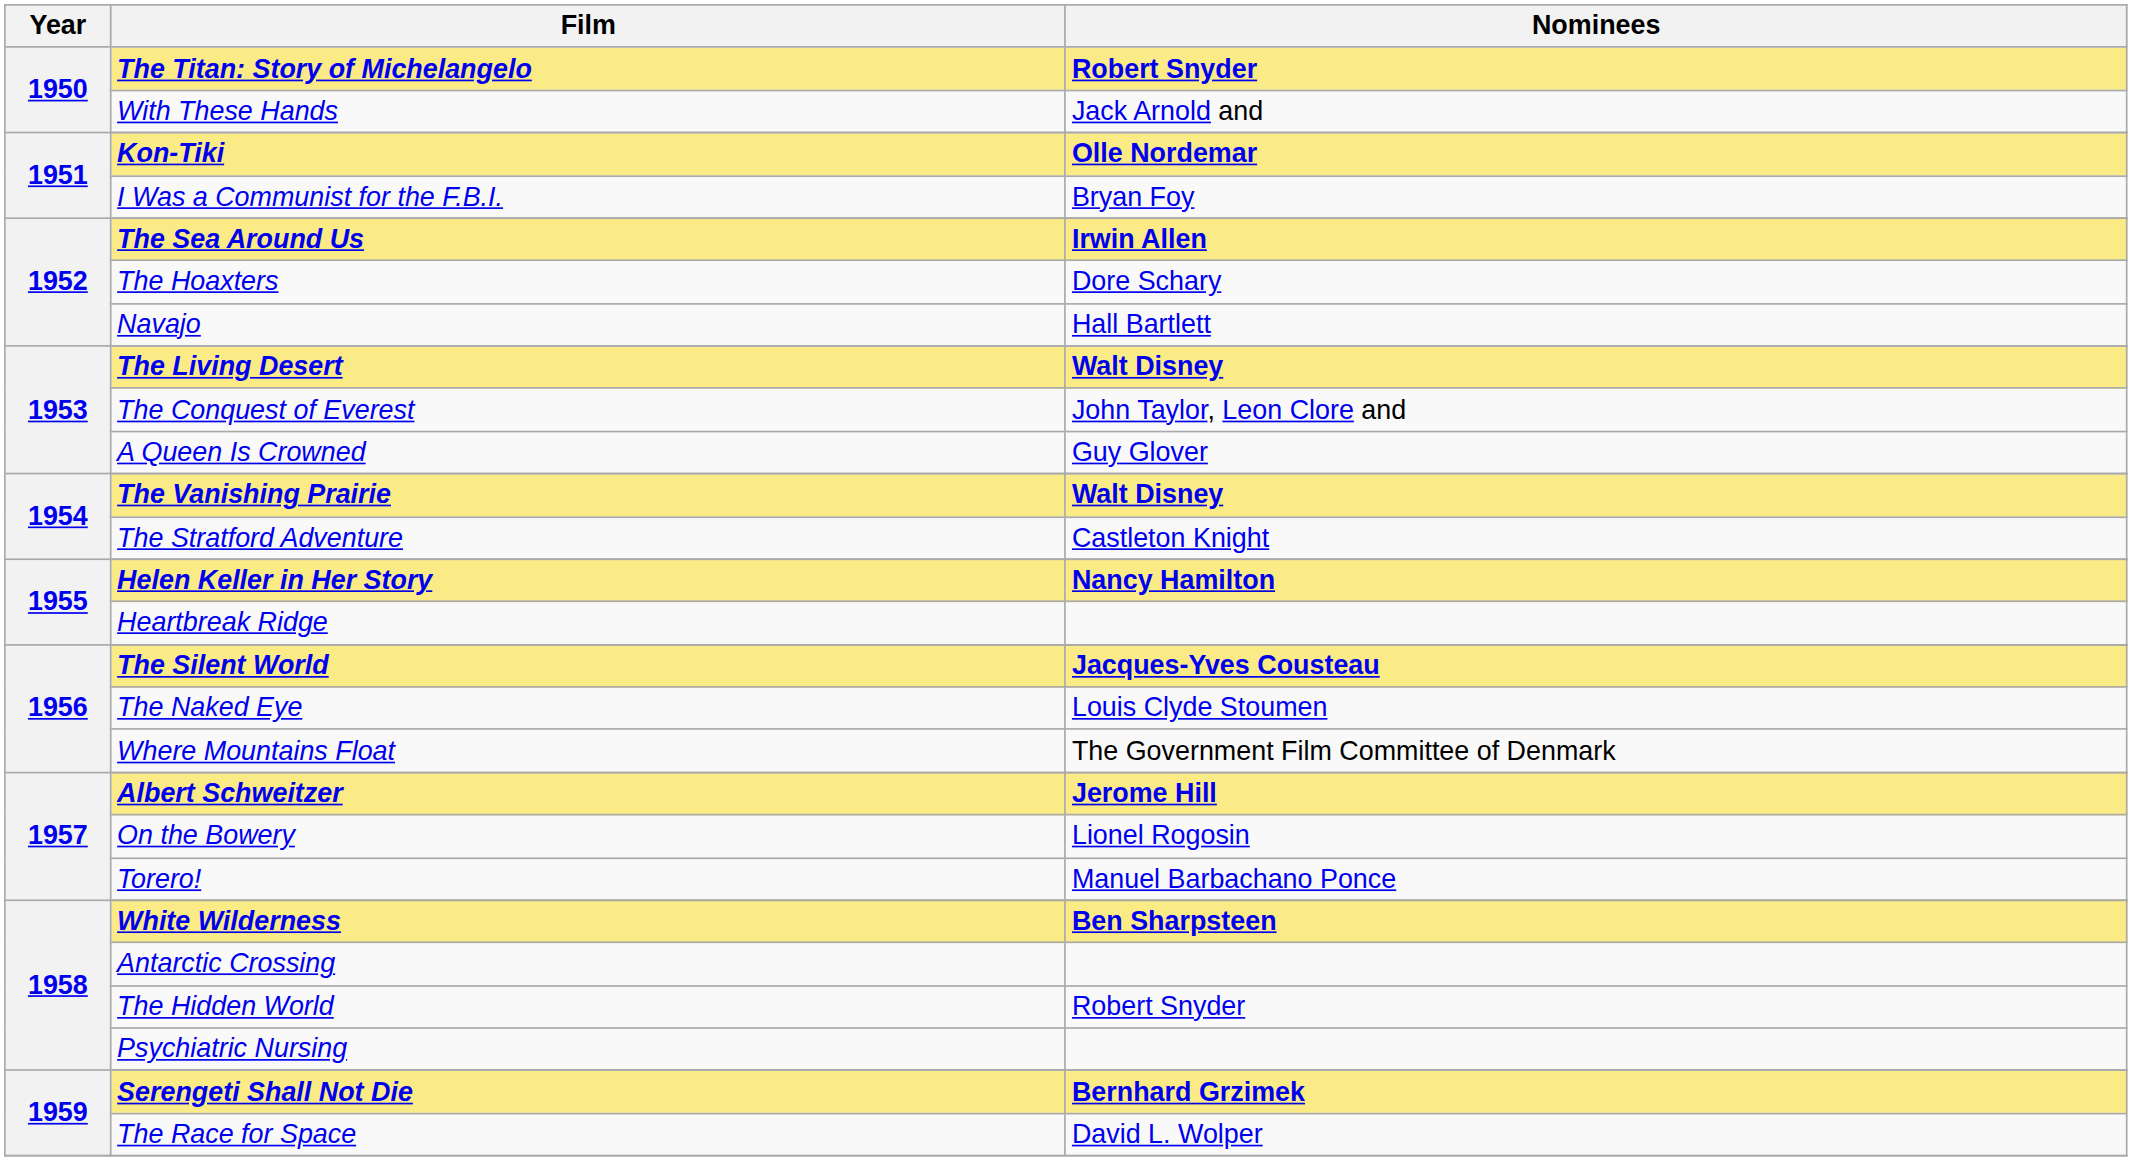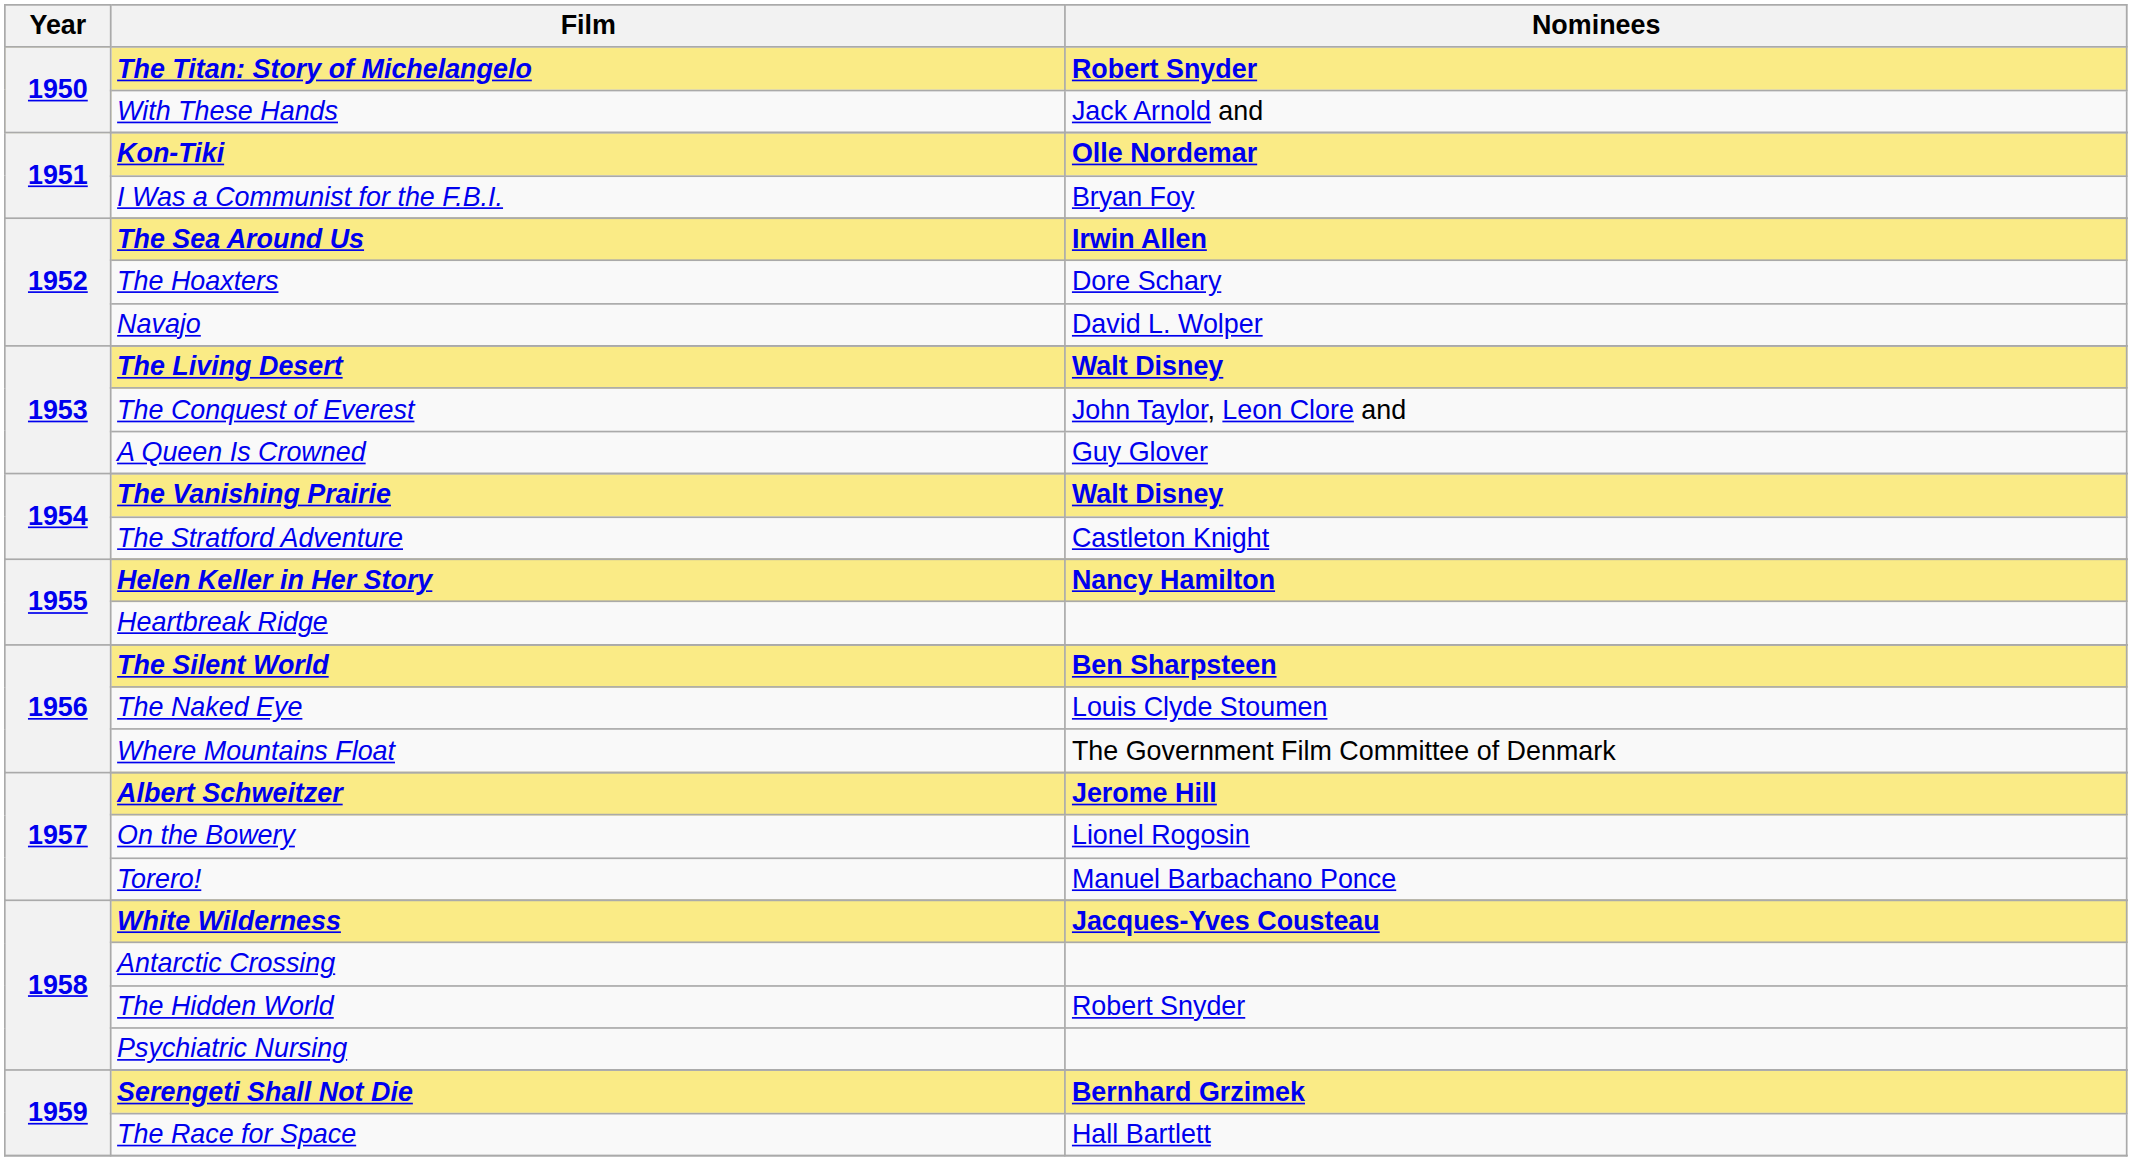 <table class="wikitable" style="width:100%">
 <tr bgcolor="#bebebe">
 <th width="5%">Year</th>
 <th width="45%">Film</th>
 <th width="50%">Nominees</th>
 </tr>
 <tr style="background:#FAEB86">
 <th rowspan="2"><a href='#'>1950</a><br></th>
 <td><strong><em><a href='#'>The Titan: Story of Michelangelo</a></em></strong></td>
 <td><strong><a href='#'>Robert Snyder</a></strong></td>
 </tr>
 <tr>
 <td><em><a href='#'>With These Hands</a></em></td>
 <td><a href='#'>Jack Arnold</a> and </td>
 </tr>
 <tr>
 <th rowspan="3" style="text-align:center"><a href='#'>1951</a><br></th>
 </tr>
 <tr style="background:#FAEB86">
 <td><strong><em><a href='#'>Kon-Tiki</a></em></strong></td>
 <td><strong><a href='#'>Olle Nordemar</a></strong></td>
 </tr>
 <tr>
 <td><em><a href='#'>I Was a Communist for the F.B.I.</a></em></td>
 <td><a href='#'>Bryan Foy</a></td>
 </tr>
 <tr>
 <th rowspan="4" style="text-align:center"><a href='#'>1952</a><br></th>
 </tr>
 <tr style="background:#FAEB86">
 <td><strong><em><a href='#'>The Sea Around Us</a></em></strong></td>
 <td><strong><a href='#'>Irwin Allen</a></strong></td>
 </tr>
 <tr>
 <td><em><a href='#'>The Hoaxters</a></em></td>
 <td><a href='#'>Dore Schary</a></td>
 </tr>
 <tr>
 <td><em><a href='#'>Navajo</a></em></td>
-<td><a href='#'>Hall Bartlett</a></td>
+<td><a href='#'>David L. Wolper</a></td>
 </tr>
 <tr>
 <th rowspan="4" style="text-align:center"><a href='#'>1953</a><br></th>
 </tr>
 <tr style="background:#FAEB86">
 <td><strong><em><a href='#'>The Living Desert</a></em></strong></td>
 <td><strong><a href='#'>Walt Disney</a></strong></td>
 </tr>
 <tr>
 <td><em><a href='#'>The Conquest of Everest</a></em></td>
 <td><a href='#'>John Taylor</a>, <a href='#'>Leon Clore</a> and </td>
 </tr>
 <tr>
 <td><em><a href='#'>A Queen Is Crowned</a></em></td>
 <td><a href='#'>Guy Glover</a></td>
 </tr>
 <tr>
 <th rowspan="3" style="text-align:center"><a href='#'>1954</a><br></th>
 </tr>
 <tr style="background:#FAEB86">
 <td><strong><em><a href='#'>The Vanishing Prairie</a></em></strong></td>
 <td><strong><a href='#'>Walt Disney</a></strong></td>
 </tr>
 <tr>
 <td><em><a href='#'>The Stratford Adventure</a></em></td>
 <td><a href='#'>Castleton Knight</a></td>
 </tr>
 <tr>
 <th rowspan="3" style="text-align:center"><a href='#'>1955</a><br></th>
 </tr>
 <tr style="background:#FAEB86">
 <td><strong><em><a href='#'>Helen Keller in Her Story</a></em></strong></td>
 <td><strong><a href='#'>Nancy Hamilton</a></strong></td>
 </tr>
 <tr>
 <td><em><a href='#'>Heartbreak Ridge</a></em></td>
 <td></td>
 </tr>
 <tr>
 <th rowspan="4" style="text-align:center"><a href='#'>1956</a><br></th>
 </tr>
 <tr style="background:#FAEB86">
 <td><strong><em><a href='#'>The Silent World</a></em></strong></td>
-<td><strong><a href='#'>Jacques-Yves Cousteau</a></strong></td>
+<td><strong><a href='#'>Ben Sharpsteen</a></strong></td>
 </tr>
 <tr>
 <td><em><a href='#'>The Naked Eye</a></em></td>
 <td><a href='#'>Louis Clyde Stoumen</a></td>
 </tr>
 <tr>
 <td><em><a href='#'>Where Mountains Float</a></em></td>
 <td>The Government Film Committee of Denmark</td>
 </tr>
 <tr>
 <th rowspan="4" style="text-align:center"><a href='#'>1957</a><br></th>
 </tr>
 <tr style="background:#FAEB86">
 <td><strong><em><a href='#'>Albert Schweitzer</a></em></strong></td>
 <td><strong><a href='#'>Jerome Hill</a></strong></td>
 </tr>
 <tr>
 <td><em><a href='#'>On the Bowery</a></em></td>
 <td><a href='#'>Lionel Rogosin</a></td>
 </tr>
 <tr>
 <td><em><a href='#'>Torero!</a></em></td>
 <td><a href='#'>Manuel Barbachano Ponce</a></td>
 </tr>
 <tr>
 <th rowspan="5" style="text-align:center"><a href='#'>1958</a><br></th>
 </tr>
 <tr style="background:#FAEB86">
 <td><strong><em><a href='#'>White Wilderness</a></em></strong></td>
-<td><strong><a href='#'>Ben Sharpsteen</a></strong></td>
+<td><strong><a href='#'>Jacques-Yves Cousteau</a></strong></td>
 </tr>
 <tr>
 <td><em><a href='#'>Antarctic Crossing</a></em></td>
 <td></td>
 </tr>
 <tr>
 <td><em><a href='#'>The Hidden World</a></em></td>
 <td><a href='#'>Robert Snyder</a></td>
 </tr>
 <tr>
 <td><em><a href='#'>Psychiatric Nursing</a></em></td>
 <td></td>
 </tr>
 <tr>
 <th rowspan="3" style="text-align:center"><a href='#'>1959</a><br></th>
 </tr>
 <tr style="background:#FAEB86">
 <td><strong><em><a href='#'>Serengeti Shall Not Die</a></em></strong></td>
 <td><strong><a href='#'>Bernhard Grzimek</a></strong></td>
 </tr>
 <tr>
 <td><em><a href='#'>The Race for Space</a></em></td>
-<td><a href='#'>David L. Wolper</a></td>
+<td><a href='#'>Hall Bartlett</a></td>
 </tr>
 <tr>
 </tr>
 </table>
